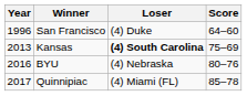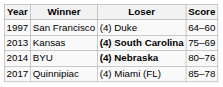 <table class="wikitable">
 <tr>
 <th>Year</th>
 <th>Winner</th>
 <th>Loser</th>
 <th>Score</th>
 </tr>
 <tr --->
-<td>1996</td>
+<td>1997</td>
 <td>San Francisco</td>
 <td>(4) Duke</td>
 <td>64–60</td>
 </tr>
 <tr --->
 <td>2013</td>
 <td>Kansas</td>
 <td><strong>(4) South Carolina</strong></td>
 <td>75–69</td>
 </tr>
 <tr --->
-<td>2016</td>
+<td>2014</td>
 <td>BYU</td>
-<td>(4) Nebraska</td>
+<td><strong>(4) Nebraska</strong></td>
 <td>80–76</td>
 </tr>
 <tr --->
 <td>2017</td>
 <td>Quinnipiac</td>
 <td>(4) Miami (FL)</td>
 <td>85–78</td>
 </tr>
 </table>
